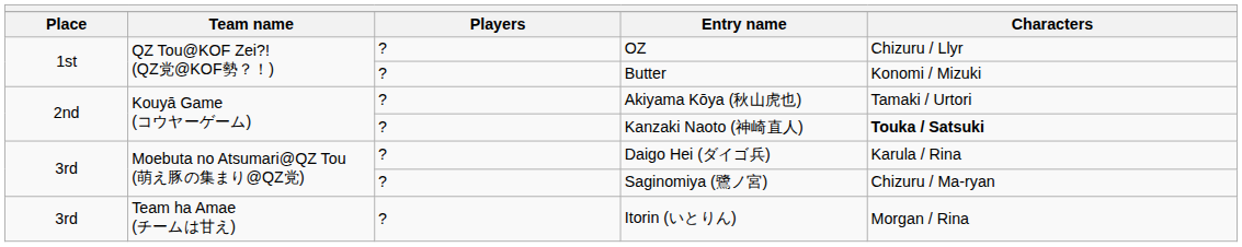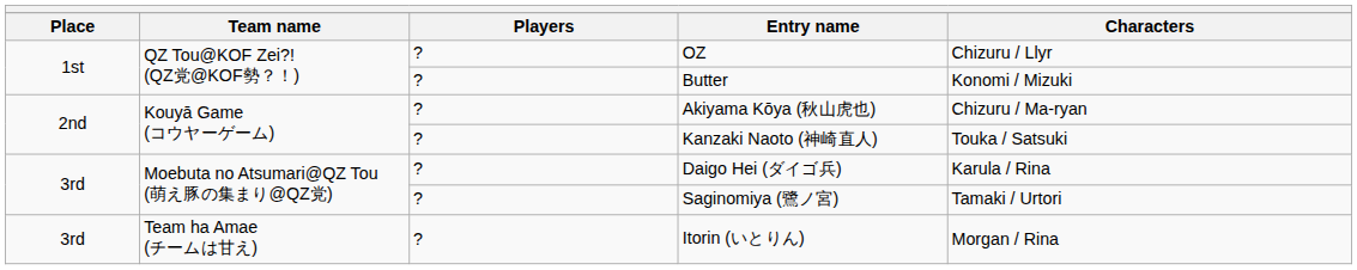 <table class="wikitable" width=100%>
 <tr>
 <th colspan=5></th>
 </tr>
 <tr bgcolor="#dddddd">
 </tr>
 <tr>
 <th width=10%>Place</th>
 <th width=20%>Team name</th>
 <th width=20%>Players</th>
 <th width=20%>Entry name</th>
 <th width=30%>Characters</th>
 </tr>
 <tr>
 <td align=center rowspan="2">1st</td>
 <td rowspan="2">QZ Tou@KOF Zei?!<br>(QZ党@KOF勢？！)</td>
 <td>?</td>
 <td>OZ</td>
 <td>Chizuru / Llyr</td>
 </tr>
 <tr>
 <td>?</td>
 <td>Butter</td>
 <td>Konomi / Mizuki</td>
 </tr>
 <tr>
 <td align=center rowspan="2">2nd</td>
 <td rowspan="2">Kouyā Game<br>(コウヤーゲーム)</td>
 <td>?</td>
 <td>Akiyama Kōya (秋山虎也)</td>
-<td>Tamaki  / Urtori</td>
+<td>Chizuru / Ma-ryan</td>
 </tr>
 <tr>
 <td>?</td>
 <td>Kanzaki Naoto (神崎直人)</td>
-<td><strong>Touka / Satsuki</strong></td>
+<td>Touka / Satsuki</td>
 </tr>
 <tr>
 <td align=center rowspan="2">3rd</td>
 <td rowspan="2">Moebuta no Atsumari@QZ Tou<br>(萌え豚の集まり@QZ党)</td>
 <td>?</td>
 <td>Daigo Hei (ダイゴ兵)</td>
 <td>Karula / Rina</td>
 </tr>
 <tr>
 <td>?</td>
 <td>Saginomiya (鷺ノ宮)</td>
-<td>Chizuru / Ma-ryan</td>
+<td>Tamaki  / Urtori</td>
 </tr>
 <tr>
 <td align=center rowspan="2">3rd</td>
 <td rowspan="2">Team ha Amae<br>(チームは甘え)</td>
 <td rowspan="2">?</td>
 <td rowspan="2">Itorin (いとりん)</td>
 <td rowspan="2">Morgan / Rina</td>
 </tr>
 <tr>
 </tr>
 </table>
